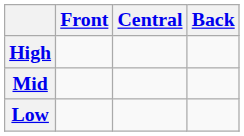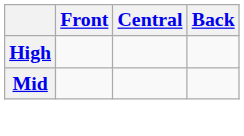 <table class="wikitable" style=text-align:center>
 <tr>
 <th></th>
 <th><a href='#'>Front</a></th>
 <th><a href='#'>Central</a></th>
 <th><a href='#'>Back</a></th>
 </tr>
 <tr>
 <th><a href='#'>High</a></th>
 <td> </td>
 <td></td>
 <td></td>
 </tr>
 <tr>
 <th><a href='#'>Mid</a></th>
 <td> </td>
 <td></td>
 <td> </td>
 </tr>
-<tr>
-<th><a href='#'>Low</a></th>
-<td></td>
-<td> </td>
-<td></td>
-</tr>
 </table>
